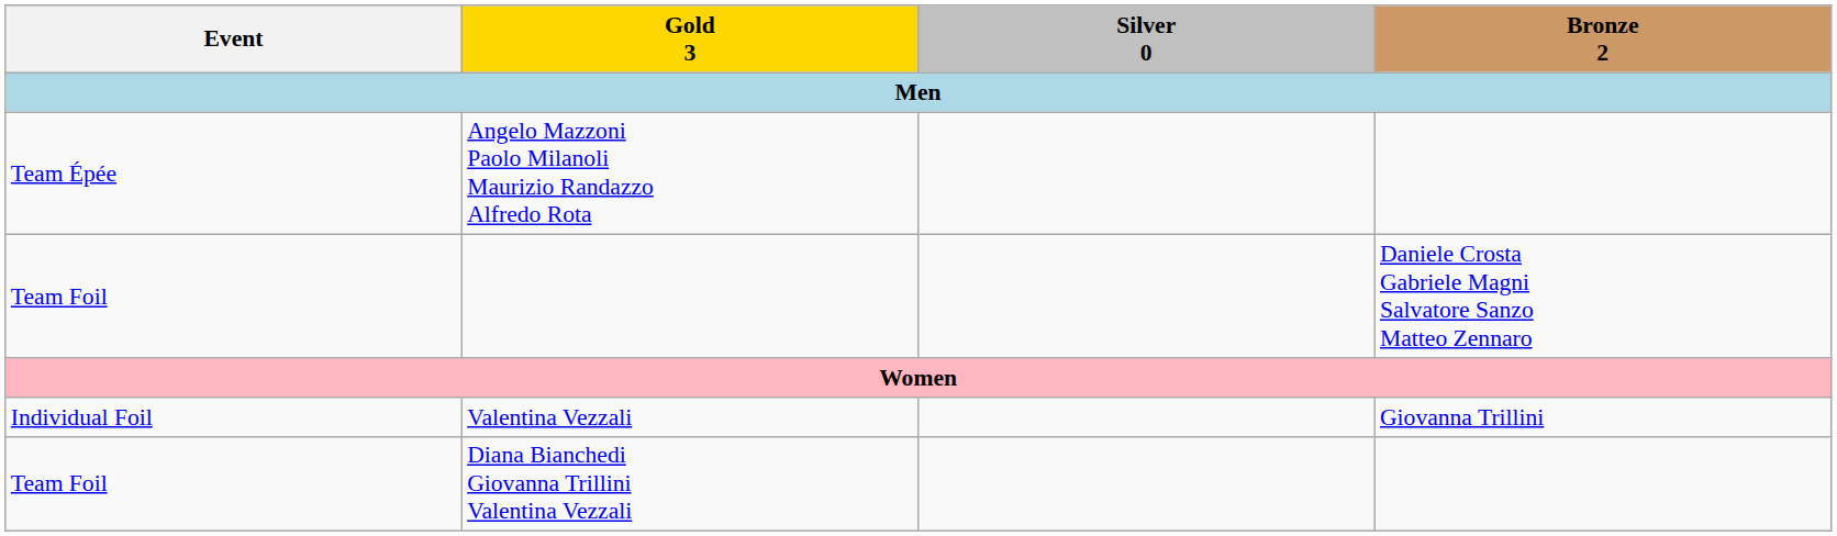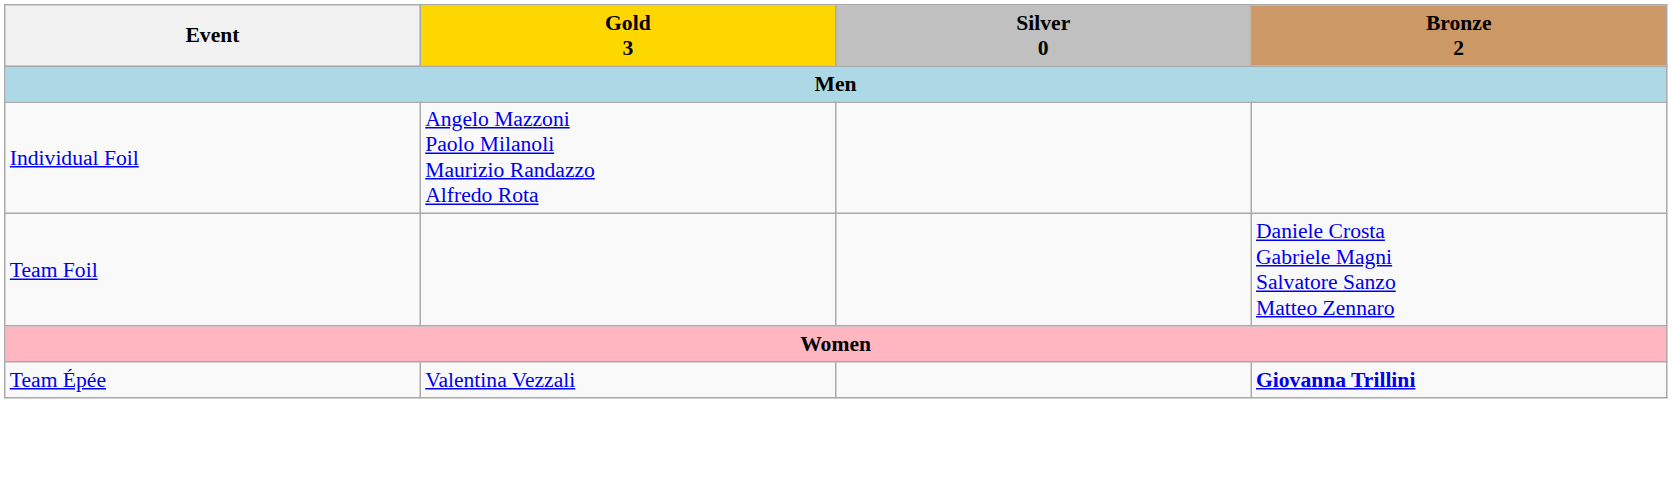 <table class="wikitable" width=70% style="font-size:90%; text-align:left;">
 <tr>
 <th width=25%>Event</th>
 <th width=25% style="background-color:gold">Gold<br>3</th>
 <th width=25% style="background-color:silver">Silver<br>0</th>
 <th width=25% style="background-color:#cc9966">Bronze<br>2</th>
 </tr>
 <tr>
 <td colspan=4 align=center bgcolor=lightblue><strong>Men</strong></td>
 </tr>
 <tr>
-<td><a href='#'>Team Épée</a></td>
+<td><a href='#'>Individual Foil</a></td>
 <td><a href='#'>Angelo Mazzoni</a><br> <a href='#'>Paolo Milanoli</a><br> <a href='#'>Maurizio Randazzo</a><br> <a href='#'>Alfredo Rota</a></td>
 <td></td>
 <td></td>
 </tr>
 <tr>
 <td><a href='#'>Team Foil</a></td>
 <td></td>
 <td></td>
 <td><a href='#'>Daniele Crosta</a><br> <a href='#'>Gabriele Magni</a><br> <a href='#'>Salvatore Sanzo</a><br> <a href='#'>Matteo Zennaro</a></td>
 </tr>
 <tr>
 <td colspan=4 align=center bgcolor=lightpink><strong>Women</strong></td>
 </tr>
 <tr>
-<td><a href='#'>Individual Foil</a></td>
+<td><a href='#'>Team Épée</a></td>
 <td><a href='#'>Valentina Vezzali</a></td>
 <td></td>
-<td><a href='#'>Giovanna Trillini</a></td>
-</tr>
-<tr>
-<td><a href='#'>Team Foil</a></td>
-<td><a href='#'>Diana Bianchedi</a><br> <a href='#'>Giovanna Trillini</a><br> <a href='#'>Valentina Vezzali</a></td>
-<td></td>
-<td></td>
+<td><strong><a href='#'>Giovanna Trillini</a></strong></td>
 </tr>
 </table>
